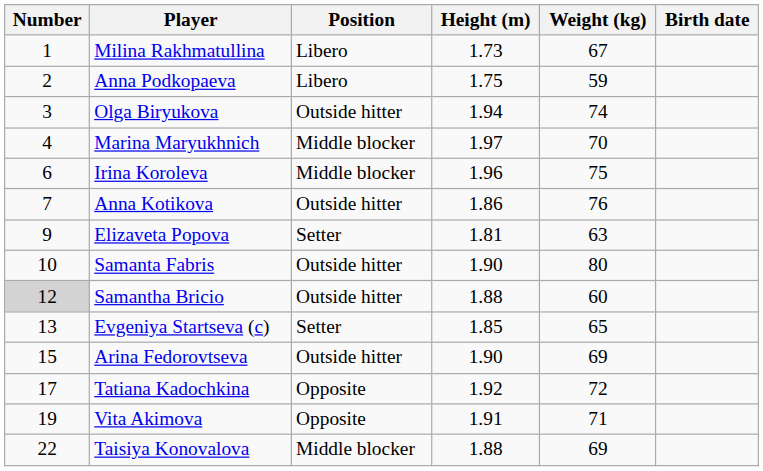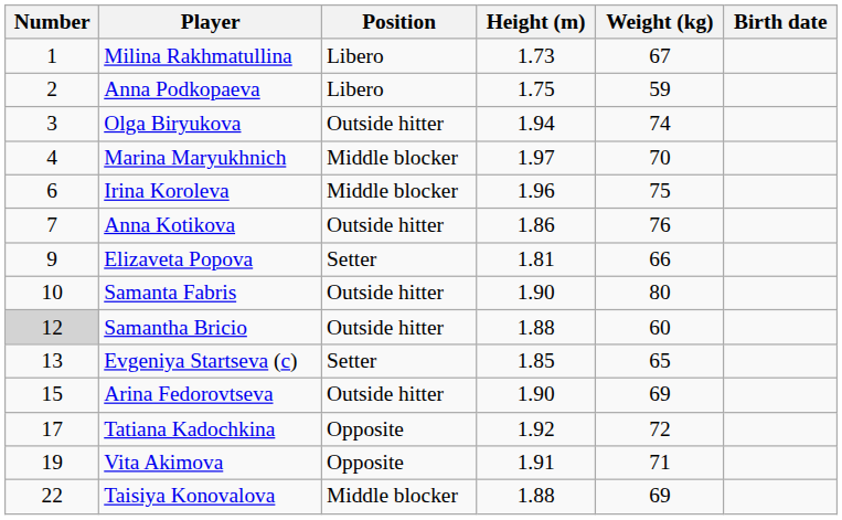 <table class="wikitable" style="width:100%;">
 <tr>
 <th>Number</th>
 <th>Player</th>
 <th>Position</th>
 <th>Height (m)</th>
 <th>Weight (kg)</th>
 <th>Birth date</th>
 </tr>
 <tr>
 <td align=center>1</td>
 <td> <a href='#'>Milina Rakhmatullina</a></td>
 <td>Libero</td>
 <td align=center>1.73</td>
 <td align=center>67</td>
 <td></td>
 </tr>
 <tr>
 <td align=center>2</td>
 <td> <a href='#'>Anna Podkopaeva</a></td>
 <td>Libero</td>
 <td align=center>1.75</td>
 <td align=center>59</td>
 <td></td>
 </tr>
 <tr>
 <td align=center>3</td>
 <td> <a href='#'>Olga Biryukova</a></td>
 <td>Outside hitter</td>
 <td align=center>1.94</td>
 <td align=center>74</td>
 <td></td>
 </tr>
 <tr>
 <td align=center>4</td>
 <td> <a href='#'>Marina Maryukhnich</a></td>
 <td>Middle blocker</td>
 <td align=center>1.97</td>
 <td align=center>70</td>
 <td></td>
 </tr>
 <tr>
 <td align=center>6</td>
 <td> <a href='#'>Irina Koroleva</a></td>
 <td>Middle blocker</td>
 <td align=center>1.96</td>
 <td align=center>75</td>
 <td></td>
 </tr>
 <tr>
 <td align=center>7</td>
 <td> <a href='#'>Anna Kotikova</a></td>
 <td>Outside hitter</td>
 <td align=center>1.86</td>
 <td align=center>76</td>
 <td></td>
 </tr>
 <tr>
 <td align=center>9</td>
 <td> <a href='#'>Elizaveta Popova</a></td>
 <td>Setter</td>
 <td align=center>1.81</td>
-<td align=center>63</td>
+<td align=center>66</td>
 <td></td>
 </tr>
 <tr>
 <td align=center>10</td>
 <td> <a href='#'>Samanta Fabris</a></td>
 <td>Outside hitter</td>
 <td align=center>1.90</td>
 <td align=center>80</td>
 <td></td>
 </tr>
 <tr>
 <td align=center style="background: lightgrey;">12</td>
 <td> <a href='#'>Samantha Bricio</a></td>
 <td>Outside hitter</td>
 <td align=center>1.88</td>
 <td align=center>60</td>
 <td></td>
 </tr>
 <tr>
 <td align=center>13</td>
 <td> <a href='#'>Evgeniya Startseva</a> (<a href='#'>c</a>)</td>
 <td>Setter</td>
 <td align=center>1.85</td>
 <td align=center>65</td>
 <td></td>
 </tr>
 <tr>
 <td align=center>15</td>
 <td> <a href='#'>Arina Fedorovtseva</a></td>
 <td>Outside hitter</td>
 <td align=center>1.90</td>
 <td align=center>69</td>
 <td></td>
 </tr>
 <tr>
 <td align=center>17</td>
 <td> <a href='#'>Tatiana Kadochkina</a></td>
 <td>Opposite</td>
 <td align=center>1.92</td>
 <td align=center>72</td>
 <td></td>
 </tr>
 <tr>
 <td align=center>19</td>
 <td> <a href='#'>Vita Akimova</a></td>
 <td>Opposite</td>
 <td align=center>1.91</td>
 <td align=center>71</td>
 <td></td>
 </tr>
 <tr>
 <td align=center>22</td>
 <td> <a href='#'>Taisiya Konovalova</a></td>
 <td>Middle blocker</td>
 <td align=center>1.88</td>
 <td align=center>69</td>
 <td></td>
 </tr>
 </table>
